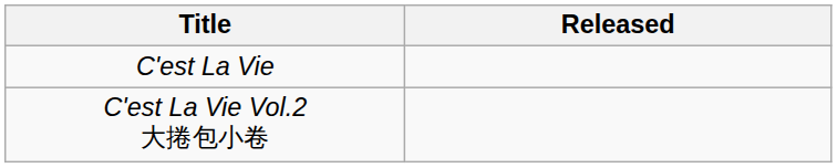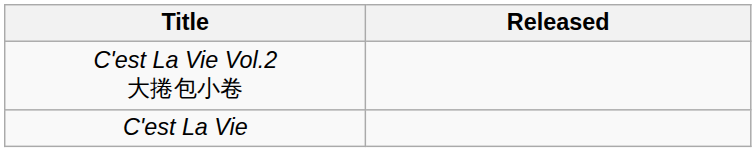 <table class="wikitable plainrowheaders" style="text-align:center;">
 <tr>
 <th style="width:15em;">Title</th>
 <th style="width:16em;">Released</th>
 </tr>
 <tr>
+<td><em>C'est La Vie Vol.2</em><br>大捲包小卷</td>
+<td></td>
+</tr>
+<tr>
 <td><em>C'est La Vie</em></td>
 <td></td>
 </tr>
-<tr>
-<td><em>C'est La Vie Vol.2</em><br>大捲包小卷</td>
-<td></td>
-</tr>
 </table>
